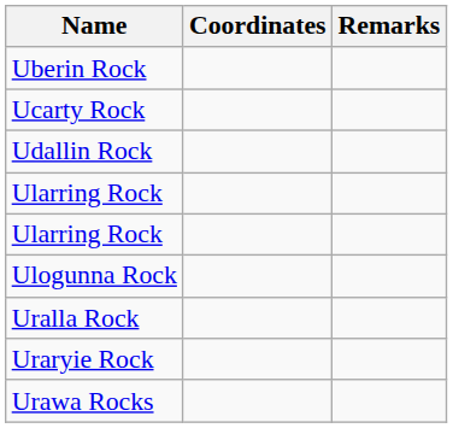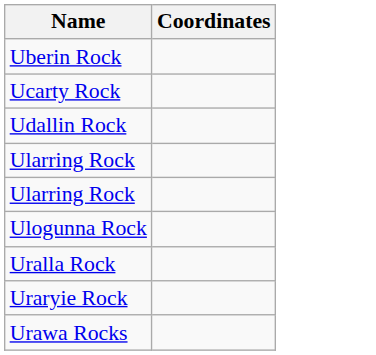 <table class="wikitable">
 <tr>
 <th>Name</th>
 <th>Coordinates</th>
-<th>Remarks</th>
 </tr>
 <tr>
 <td><a href='#'>Uberin Rock</a></td>
-<td></td>
 <td></td>
 </tr>
 <tr>
 <td><a href='#'>Ucarty Rock</a></td>
 <td></td>
-<td></td>
 </tr>
 <tr>
 <td><a href='#'>Udallin Rock</a></td>
-<td></td>
 <td></td>
 </tr>
 <tr>
 <td><a href='#'>Ularring Rock</a></td>
 <td></td>
-<td></td>
 </tr>
 <tr>
 <td><a href='#'>Ularring Rock</a></td>
-<td></td>
 <td></td>
 </tr>
 <tr>
 <td><a href='#'>Ulogunna Rock</a></td>
 <td></td>
-<td></td>
 </tr>
 <tr>
 <td><a href='#'>Uralla Rock</a></td>
-<td></td>
 <td></td>
 </tr>
 <tr>
 <td><a href='#'>Uraryie Rock</a></td>
 <td></td>
-<td></td>
 </tr>
 <tr>
 <td><a href='#'>Urawa Rocks</a></td>
 <td></td>
-<td></td>
 </tr>
 </table>
